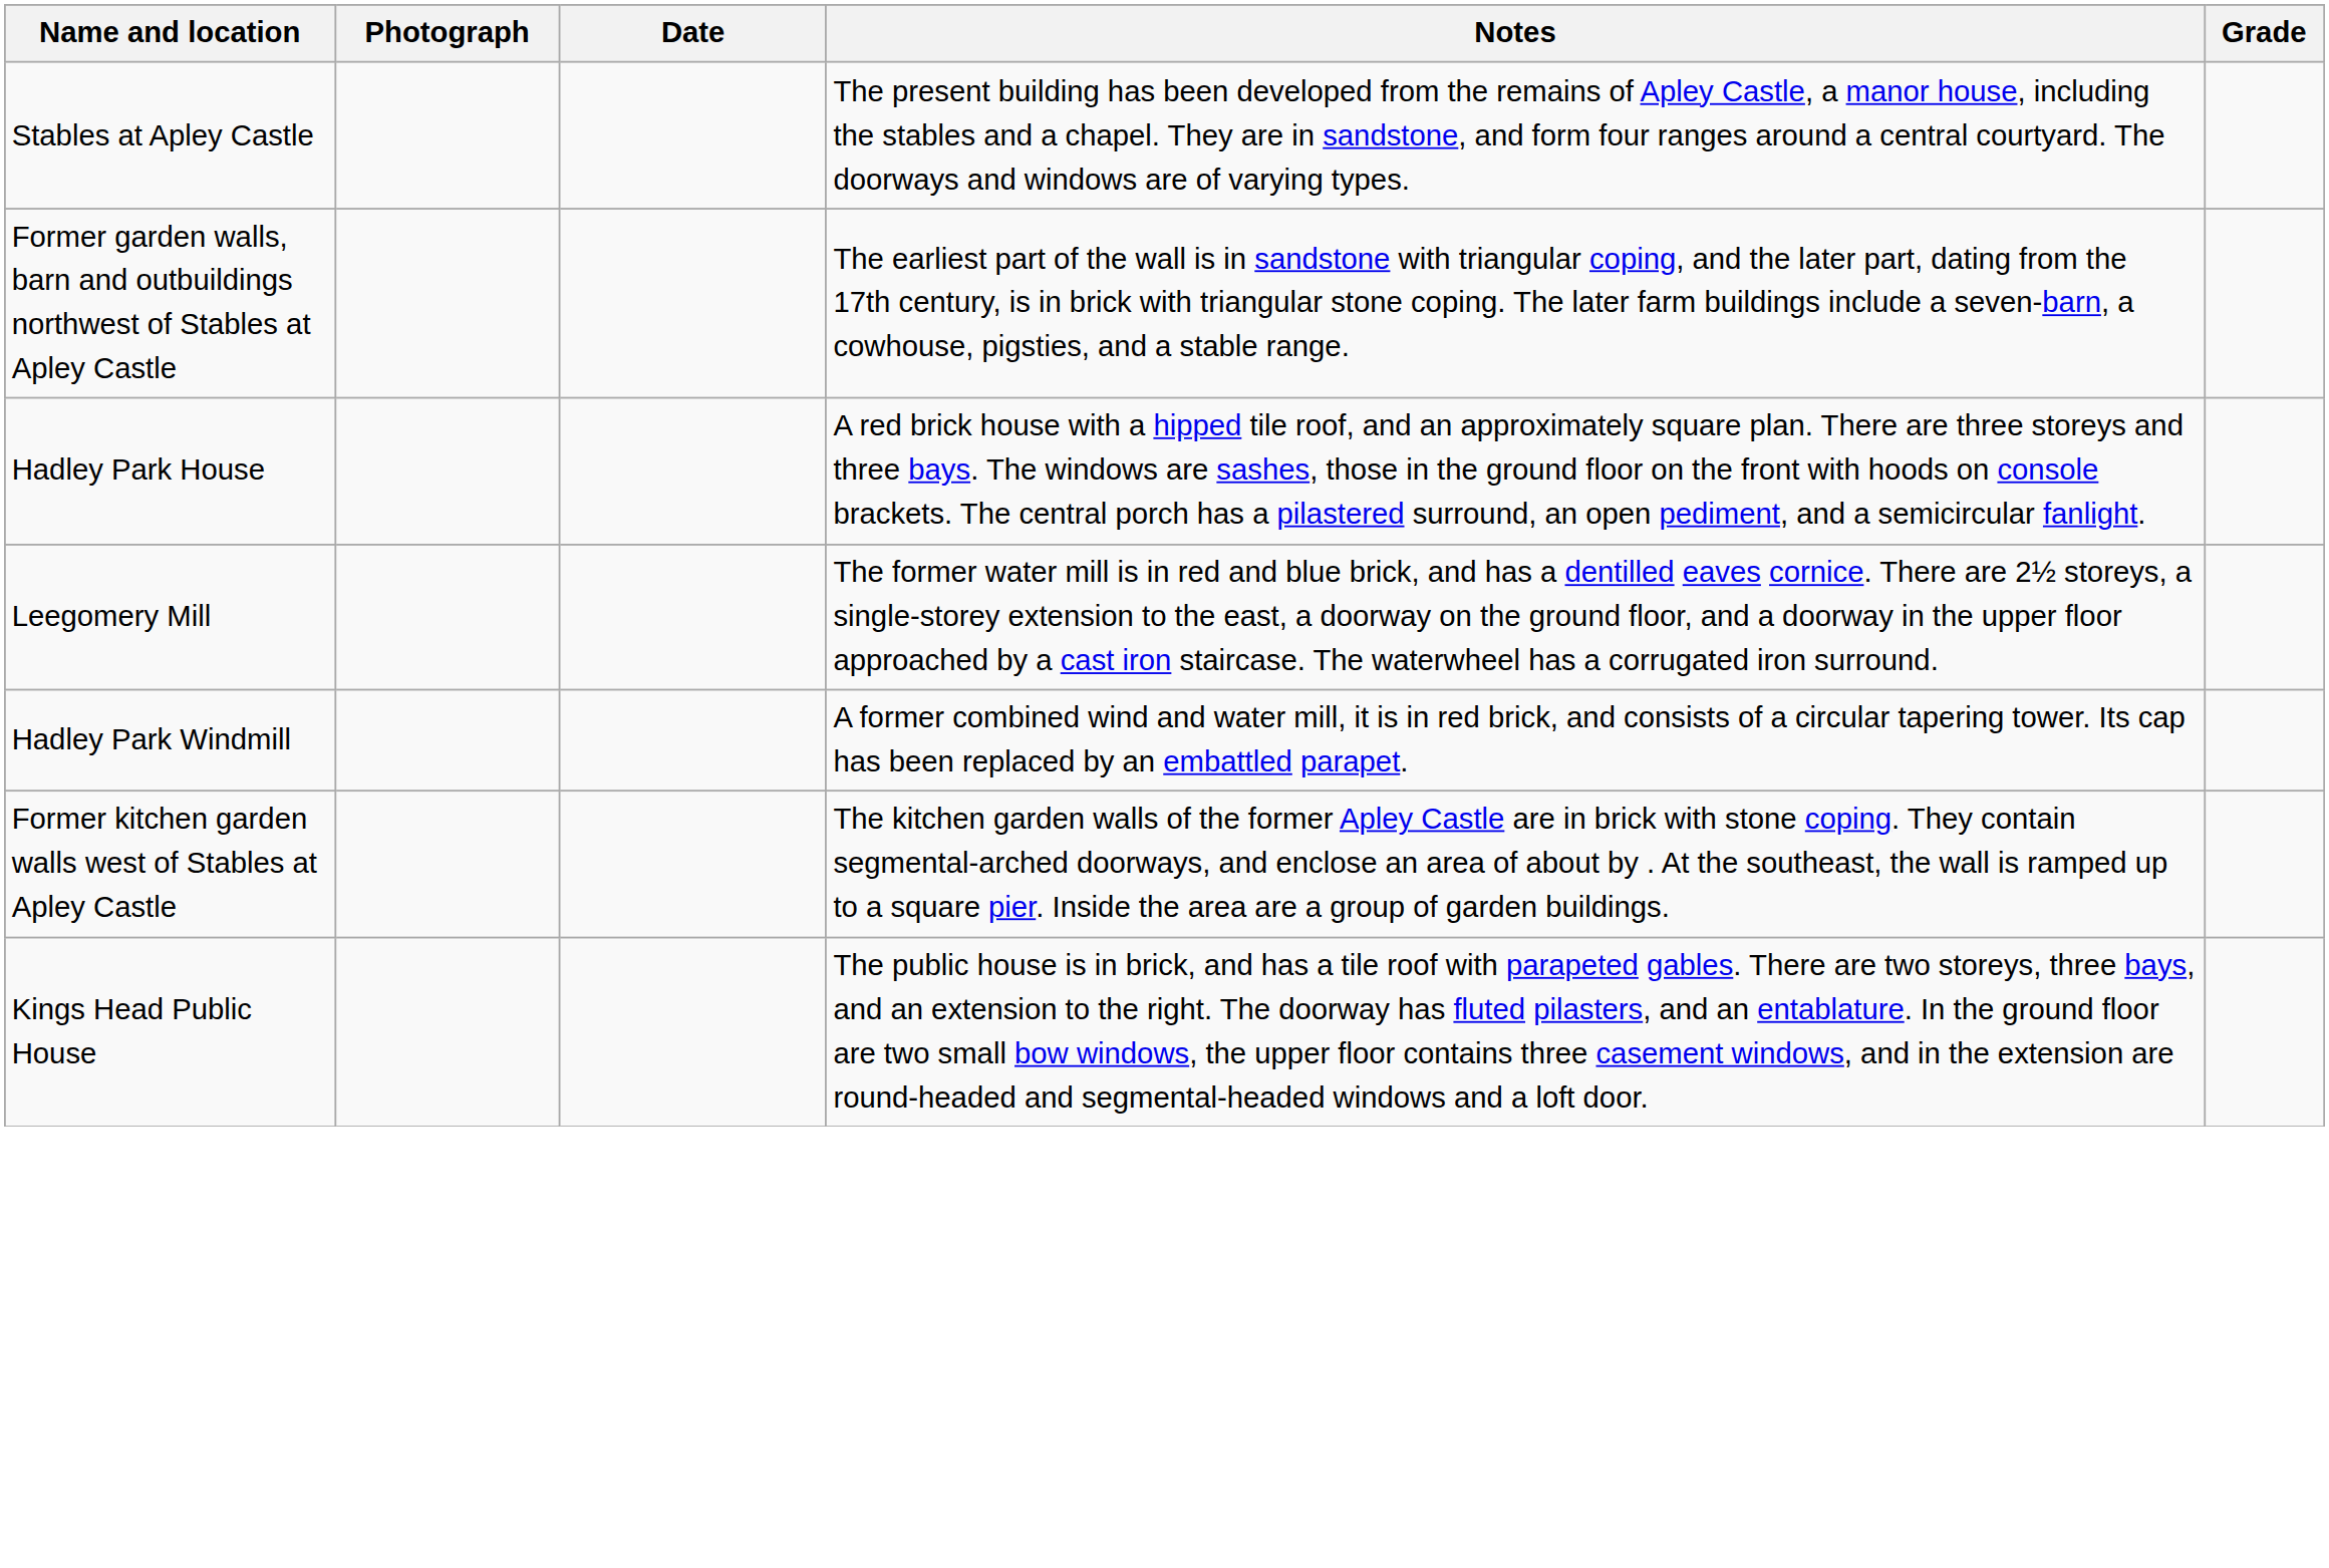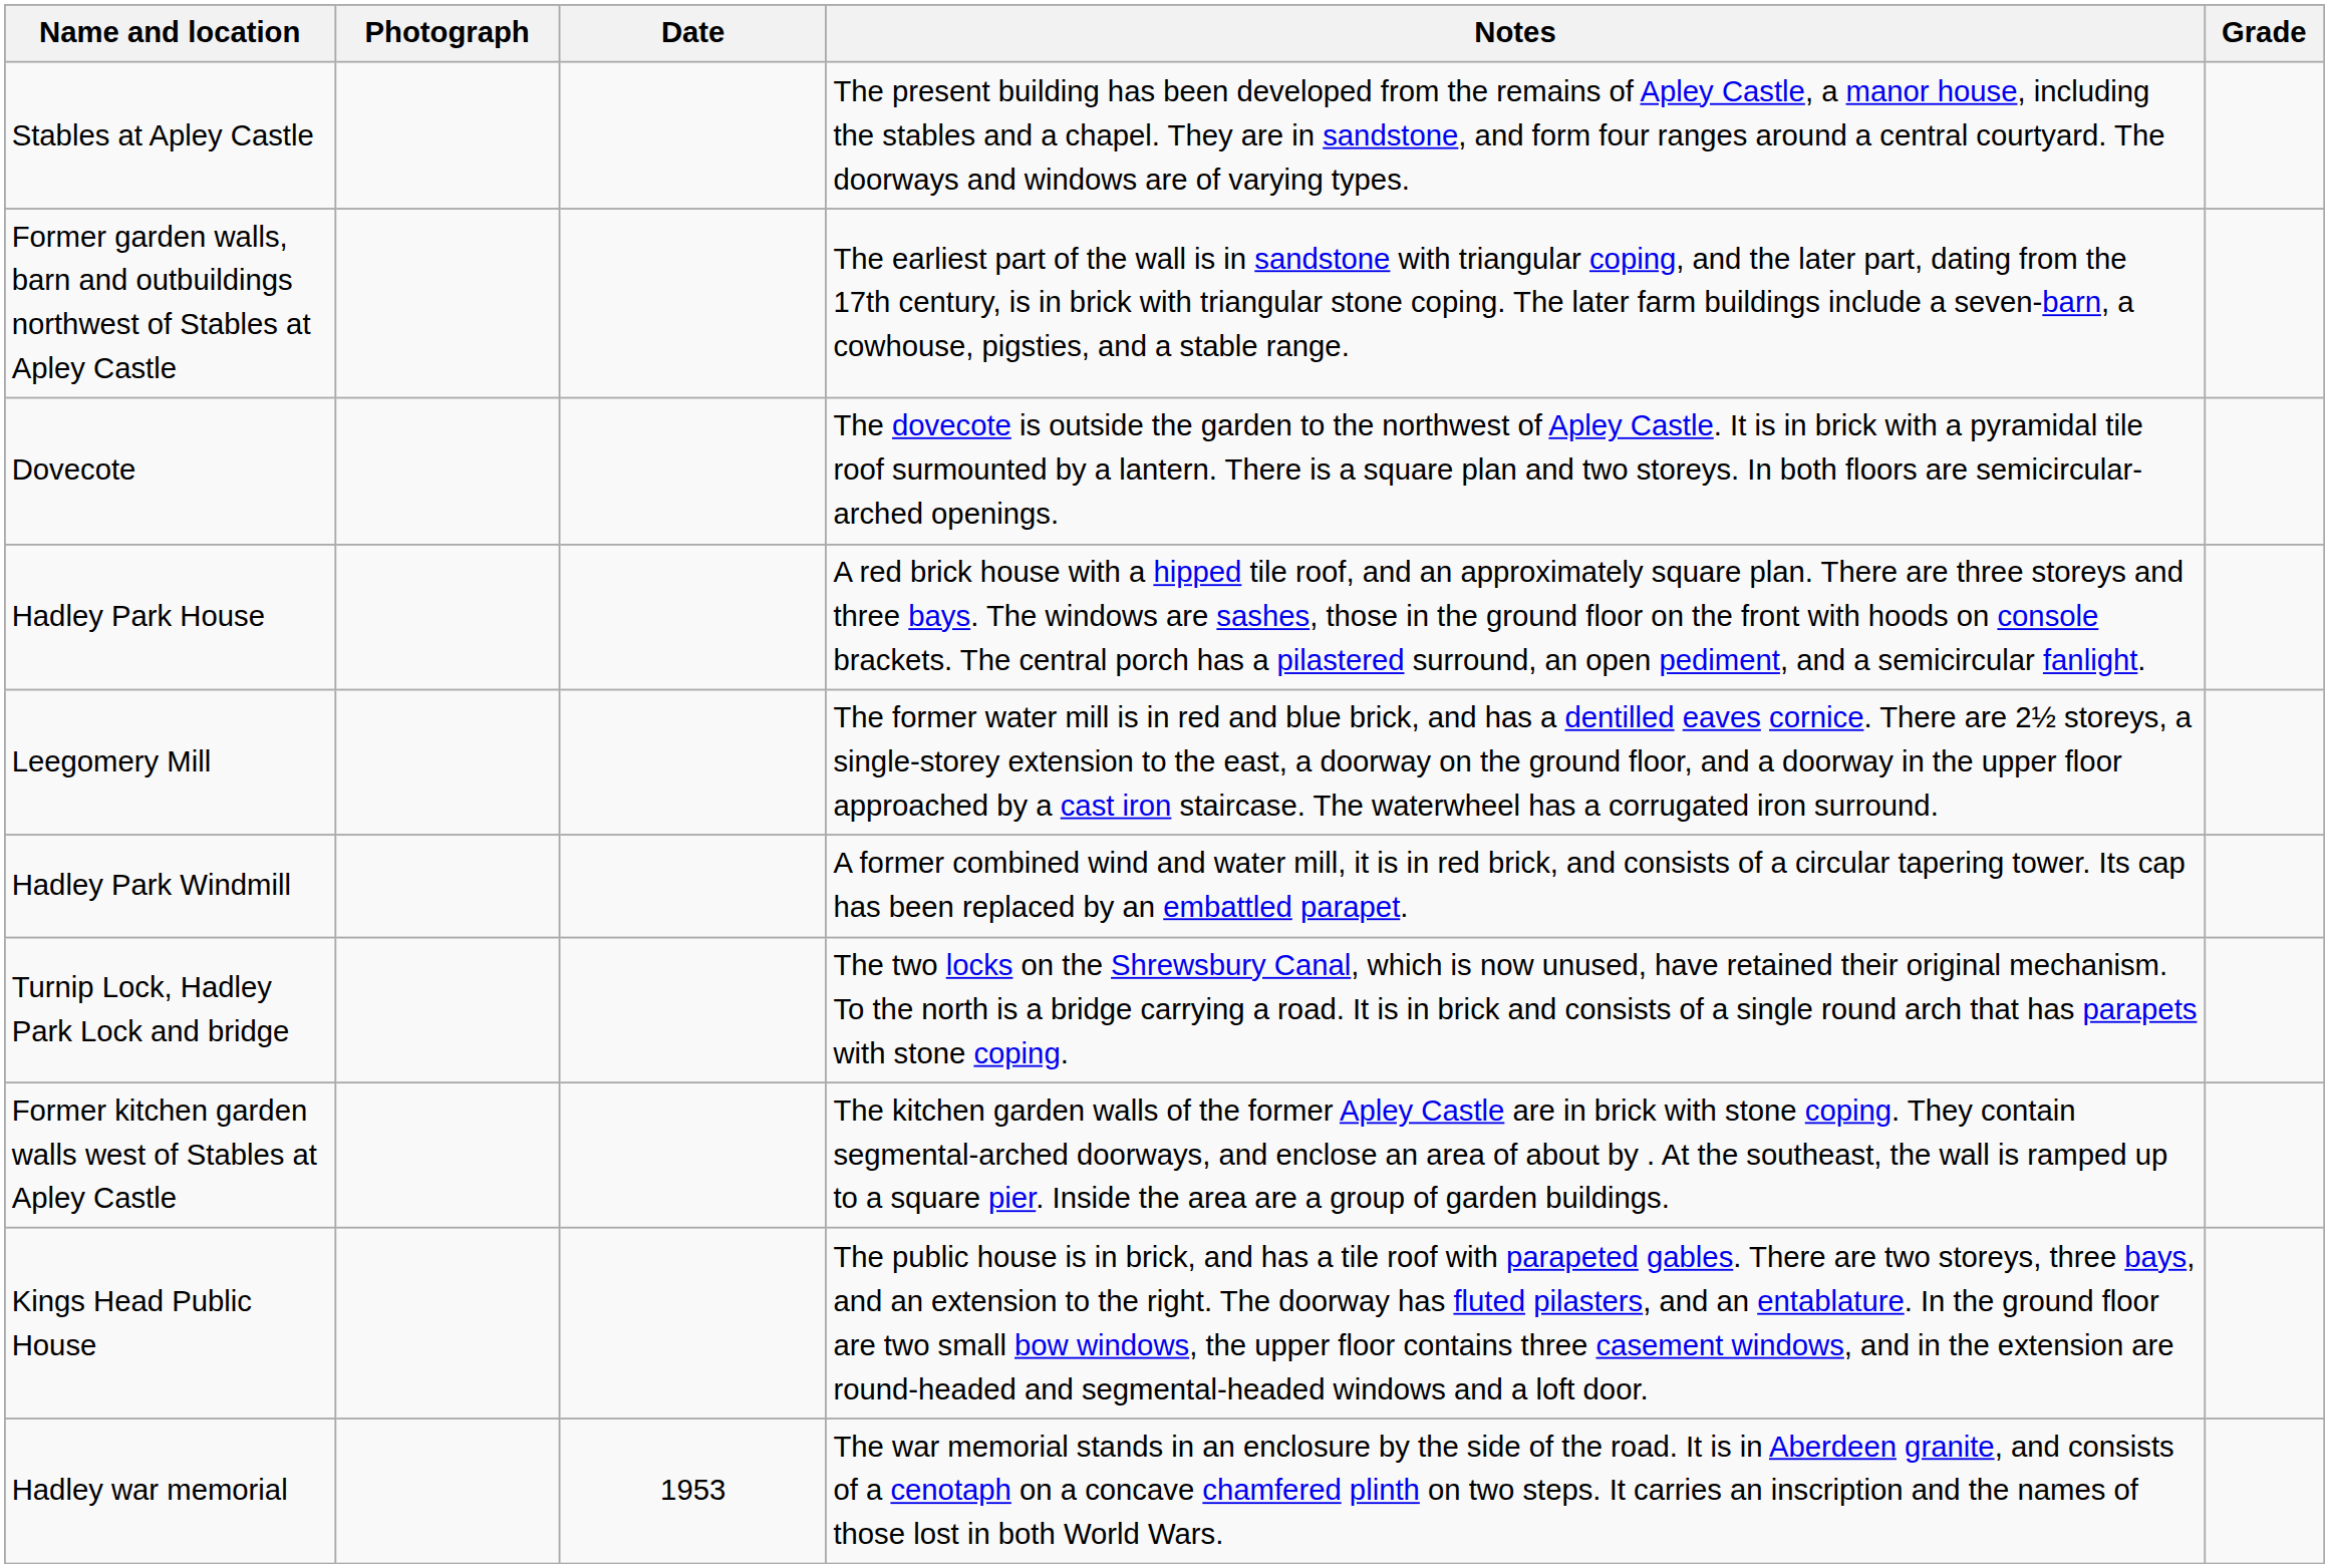 <table class="wikitable sortable plainrowheaders" style="width:100%; border:0; text-align:left; line-height:150%;">
 <tr>
 <th scope="col"  style="width:150px">Name and location</th>
 <th scope="col"  style="width:100px" class="unsortable">Photograph</th>
 <th scope="col"  style="width:120px">Date</th>
 <th scope="col"  style="width:650px" class="unsortable">Notes</th>
 <th scope="col"  style="width:50px">Grade</th>
 </tr>
 <tr>
 <td>Stables at Apley Castle<br><small></small></td>
 <td></td>
 <td align="center"></td>
 <td>The present building has been developed from the remains of <a href='#'>Apley Castle</a>, a <a href='#'>manor house</a>, including the stables and a chapel.  They are in <a href='#'>sandstone</a>, and form four ranges around a central courtyard.  The doorways and windows are of varying types.</td>
 <td align="center" ></td>
 </tr>
 <tr>
 <td>Former garden walls, barn and outbuildings northwest of Stables at Apley Castle<br><small></small></td>
 <td></td>
 <td align="center"></td>
 <td>The earliest part of the wall is in <a href='#'>sandstone</a> with triangular <a href='#'>coping</a>, and the later part, dating from the 17th century, is in brick with triangular stone coping.  The later farm buildings include a seven-<a href='#'>barn</a>, a cowhouse, pigsties, and a stable range.</td>
+<td align="center" ></td>
+</tr>
+<tr>
+<td>Dovecote<br><small></small></td>
+<td></td>
+<td align="center"></td>
+<td>The <a href='#'>dovecote</a> is outside the garden to the northwest of <a href='#'>Apley Castle</a>.  It is in brick with a pyramidal tile roof surmounted by a lantern.  There is a square plan and two storeys.  In both floors are semicircular-arched openings.</td>
 <td align="center" ></td>
 </tr>
 <tr>
 <td>Hadley Park House<br><small></small></td>
 <td></td>
 <td align="center"></td>
 <td>A red brick house with a <a href='#'>hipped</a> tile roof, and an approximately square plan.  There are three storeys and three <a href='#'>bays</a>.  The windows are <a href='#'>sashes</a>, those in the ground floor on the front with hoods on <a href='#'>console</a> brackets.  The central porch has a <a href='#'>pilastered</a> surround, an open <a href='#'>pediment</a>, and a semicircular <a href='#'>fanlight</a>.</td>
 <td align="center" ></td>
 </tr>
 <tr>
 <td>Leegomery Mill<br><small></small></td>
 <td></td>
 <td align="center"></td>
 <td>The former water mill is in red and blue brick, and has a <a href='#'>dentilled</a> <a href='#'>eaves</a> <a href='#'>cornice</a>.  There are 2½ storeys, a single-storey extension to the east, a doorway on the ground floor, and a doorway in the upper floor approached by a <a href='#'>cast iron</a> staircase.  The waterwheel has a corrugated iron surround.</td>
 <td align="center" ></td>
 </tr>
 <tr>
 <td>Hadley Park Windmill<br><small></small></td>
 <td></td>
 <td align="center"></td>
 <td>A former combined wind and water mill, it is in red brick, and consists of a circular tapering tower.  Its cap has been replaced by an <a href='#'>embattled</a> <a href='#'>parapet</a>.</td>
 <td align="center" ></td>
 </tr>
 <tr>
+<td>Turnip Lock, Hadley Park Lock and bridge<br><small></small></td>
+<td></td>
+<td align="center"></td>
+<td>The two <a href='#'>locks</a> on the <a href='#'>Shrewsbury Canal</a>, which is now unused, have retained their original mechanism.  To the north is a bridge carrying a road.  It is in brick and consists of a single round arch that has <a href='#'>parapets</a> with stone <a href='#'>coping</a>.</td>
+<td align="center" ></td>
+</tr>
+<tr>
 <td>Former kitchen garden walls west of Stables at Apley Castle<br><small></small></td>
 <td></td>
 <td align="center"></td>
 <td>The kitchen garden walls of the former <a href='#'>Apley Castle</a>  are in brick with stone <a href='#'>coping</a>.  They contain segmental-arched doorways, and enclose an area of about  by .  At the southeast, the wall is ramped up to a square <a href='#'>pier</a>.  Inside the area are a group of garden buildings.</td>
 <td align="center" ></td>
 </tr>
 <tr>
 <td>Kings Head Public House<br><small></small></td>
 <td></td>
 <td align="center"></td>
 <td>The public house is in brick, and has a tile roof with <a href='#'>parapeted</a> <a href='#'>gables</a>.  There are two storeys, three <a href='#'>bays</a>, and an extension to the right.  The doorway has <a href='#'>fluted</a> <a href='#'>pilasters</a>, and an <a href='#'>entablature</a>.  In the ground floor are two small <a href='#'>bow windows</a>, the upper floor contains three <a href='#'>casement windows</a>, and in the extension are round-headed and segmental-headed windows and a loft door.</td>
 <td align="center" ></td>
 </tr>
 <tr>
+<td>Hadley war memorial<br><small></small></td>
+<td></td>
+<td align="center">1953</td>
+<td>The war memorial stands in an enclosure by the side of the road.  It is in <a href='#'>Aberdeen</a> <a href='#'>granite</a>, and consists of a <a href='#'>cenotaph</a> on a concave <a href='#'>chamfered</a> <a href='#'>plinth</a> on two steps.  It carries an inscription and the names of those lost in both World Wars.</td>
+<td align="center" ></td>
+</tr>
+<tr>
 </tr>
 </table>
